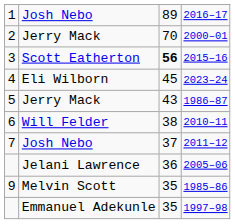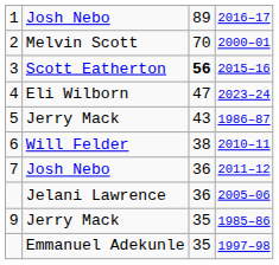 <table class="wikitable">
 <tr>
 </tr>
 <tr>
 <td>1</td>
 <td><a href='#'>Josh Nebo</a></td>
 <td>89</td>
 <td style="font-size:80%;"><a href='#'>2016–17</a></td>
 </tr>
 <tr>
 <td>2</td>
-<td>Jerry Mack</td>
+<td>Melvin Scott</td>
 <td>70</td>
 <td style="font-size:80%;"><a href='#'>2000–01</a></td>
 </tr>
 <tr>
 <td>3</td>
 <td><a href='#'>Scott Eatherton</a></td>
 <td><strong>56</strong></td>
 <td style="font-size:80%;"><a href='#'>2015–16</a></td>
 </tr>
 <tr>
 <td>4</td>
 <td>Eli Wilborn</td>
-<td>45</td>
+<td>47</td>
 <td style="font-size:80%;"><a href='#'>2023–24</a></td>
 </tr>
 <tr>
 <td>5</td>
 <td>Jerry Mack</td>
 <td>43</td>
 <td style="font-size:80%;"><a href='#'>1986–87</a></td>
 </tr>
 <tr>
 <td>6</td>
 <td><a href='#'>Will Felder</a></td>
 <td>38</td>
 <td style="font-size:80%;"><a href='#'>2010–11</a></td>
 </tr>
 <tr>
 <td>7</td>
 <td><a href='#'>Josh Nebo</a></td>
-<td>37</td>
+<td>36</td>
 <td style="font-size:80%;"><a href='#'>2011–12</a></td>
 </tr>
 <tr>
 <td></td>
 <td>Jelani Lawrence</td>
 <td>36</td>
 <td style="font-size:80%;"><a href='#'>2005–06</a></td>
 </tr>
 <tr>
 <td>9</td>
-<td>Melvin Scott</td>
+<td>Jerry Mack</td>
 <td>35</td>
 <td style="font-size:80%;"><a href='#'>1985–86</a></td>
 </tr>
 <tr>
 <td></td>
 <td>Emmanuel Adekunle</td>
 <td>35</td>
 <td style="font-size:80%;"><a href='#'>1997–98</a></td>
 </tr>
 </table>
